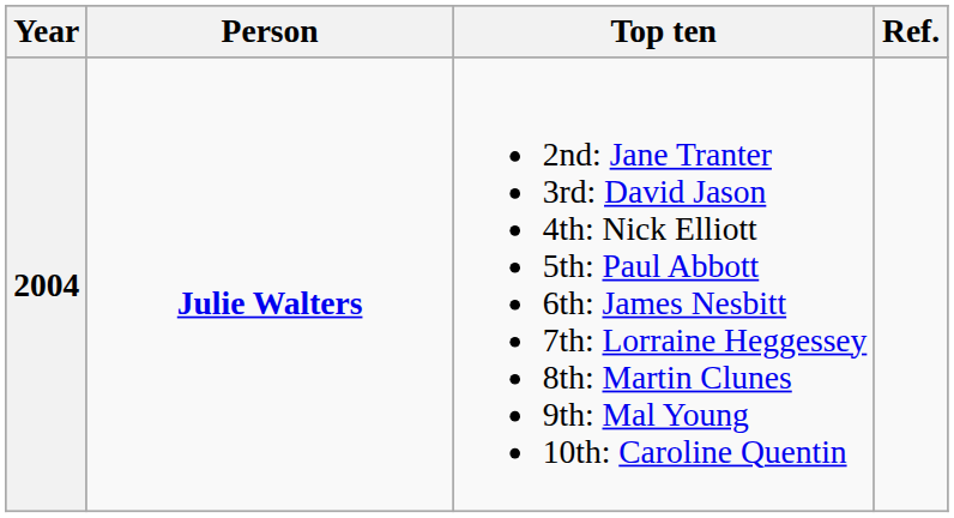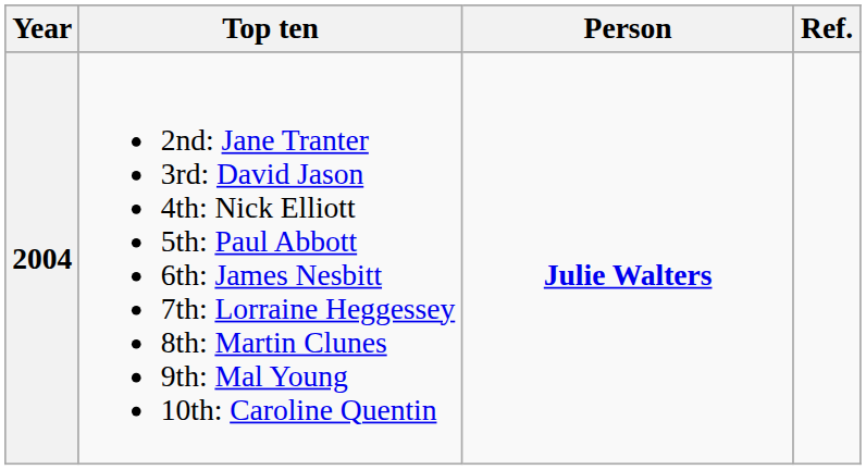 <table class="wikitable plainrowheaders">
 <tr>
 <th scope=col>Year</th>
+<th scope=col>Top ten</th>
 <th scope=col width=170px>Person</th>
-<th scope=col>Top ten</th>
 <th scope=col>Ref.</th>
 </tr>
 <tr>
 <th scope=row style="text-align:center;">2004</th>
+<td><br><ul><li>2nd: <a href='#'>Jane Tranter</a></li><li>3rd: <a href='#'>David Jason</a></li><li>4th: Nick Elliott</li><li>5th: <a href='#'>Paul Abbott</a></li><li>6th: <a href='#'>James Nesbitt</a></li><li>7th: <a href='#'>Lorraine Heggessey</a></li><li>8th: <a href='#'>Martin Clunes</a></li><li>9th: <a href='#'>Mal Young</a></li><li>10th: <a href='#'>Caroline Quentin</a></li></ul></td>
 <td align=center><br><strong><a href='#'>Julie Walters</a></strong></td>
-<td><br><ul><li>2nd: <a href='#'>Jane Tranter</a></li><li>3rd: <a href='#'>David Jason</a></li><li>4th: Nick Elliott</li><li>5th: <a href='#'>Paul Abbott</a></li><li>6th: <a href='#'>James Nesbitt</a></li><li>7th: <a href='#'>Lorraine Heggessey</a></li><li>8th: <a href='#'>Martin Clunes</a></li><li>9th: <a href='#'>Mal Young</a></li><li>10th: <a href='#'>Caroline Quentin</a></li></ul></td>
 <td align=center></td>
 </tr>
 </table>
